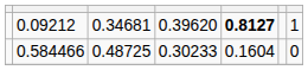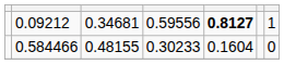 <table class="wikitable">
 <tr>
 <th></th>
 <th></th>
 <th></th>
 <th></th>
 <th></th>
 <th></th>
 <th></th>
 </tr>
 <tr>
 <td></td>
 <td>0.09212</td>
 <td>0.34681</td>
-<td>0.39620</td>
+<td>0.59556</td>
 <td><strong>0.8127</strong></td>
 <td></td>
 <td>1</td>
 </tr>
 <tr>
 <td></td>
 <td>0.584466</td>
-<td>0.48725</td>
+<td>0.48155</td>
 <td>0.30233</td>
 <td>0.1604</td>
 <td></td>
 <td>0</td>
 </tr>
 <tr>
 </tr>
 </table>
